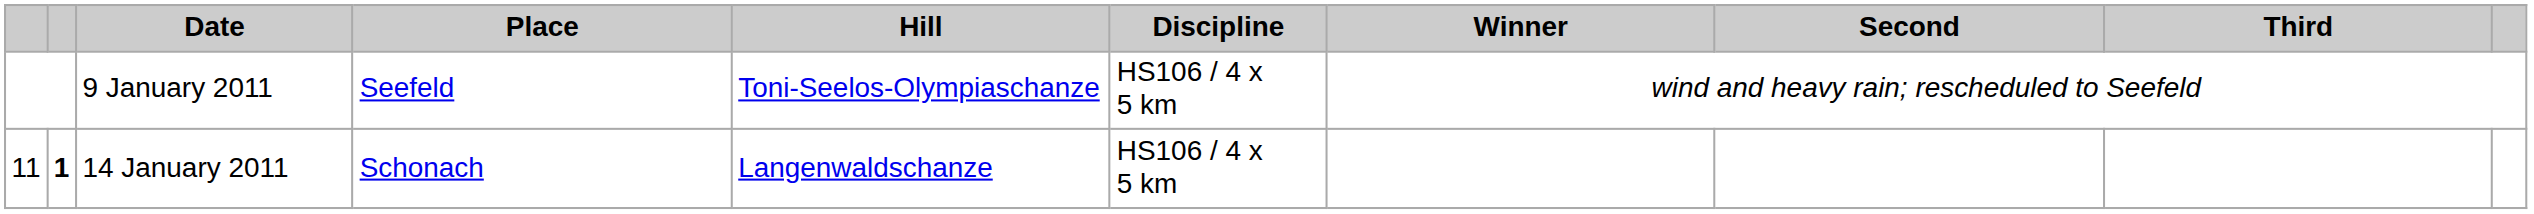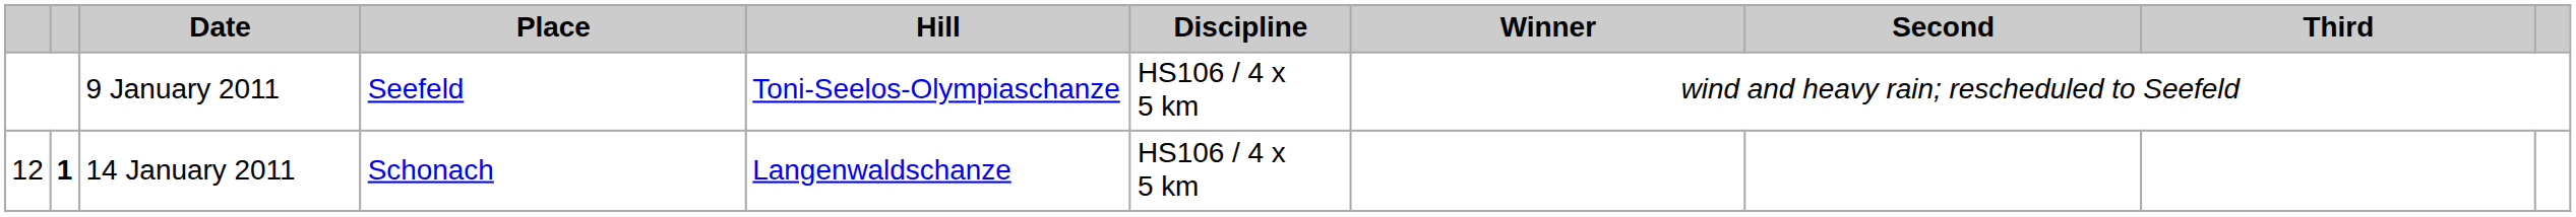 <table class="wikitable plainrowheaders" style="background:#fff; font-size:86%; line-height:16px; border:grey solid 1px; border-collapse:collapse;">
 <tr style="background:#ccc; text-align:center;">
 <th scope="col" style="background:#ccc; width=20 px;"></th>
 <th scope="col" style="background:#ccc; width=30 px;"></th>
 <th scope="col" style="background:#ccc; width:130px;">Date</th>
 <th scope="col" style="background:#ccc; width:180px;">Place</th>
 <th scope="col" style="background:#ccc; width:180px;">Hill</th>
 <th scope="col" style="background:#ccc; width:100px;">Discipline</th>
 <th scope="col" style="background:#ccc; width:185px;">Winner</th>
 <th scope="col" style="background:#ccc; width:185px;">Second</th>
 <th scope="col" style="background:#ccc; width:185px;">Third</th>
 <th scope="col" style="background:#ccc; width:10px;"></th>
 </tr>
 <tr>
 <td colspan=2></td>
 <td>9 January 2011</td>
 <td> <a href='#'>Seefeld</a></td>
 <td><a href='#'>Toni-Seelos-Olympiaschanze</a></td>
 <td>HS106 / 4 x 5 km</td>
 <td colspan=4 align=center><em>wind and heavy rain; rescheduled to Seefeld</em></td>
 </tr>
 <tr>
-<td align=center>11</td>
+<td align=center>12</td>
 <td align=center><strong>1</strong></td>
 <td>14 January 2011</td>
 <td> <a href='#'>Schonach</a></td>
 <td><a href='#'>Langenwaldschanze</a></td>
 <td>HS106 / 4 x 5 km</td>
 <td></td>
 <td></td>
 <td></td>
 <td></td>
 </tr>
 </table>
